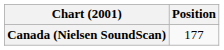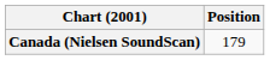 <table class="wikitable plainrowheaders" style="text-align:center">
 <tr>
 <th>Chart (2001)</th>
 <th>Position</th>
 </tr>
 <tr>
 <th scope="row">Canada (Nielsen SoundScan)</th>
-<td>177</td>
+<td>179</td>
 </tr>
 </table>
